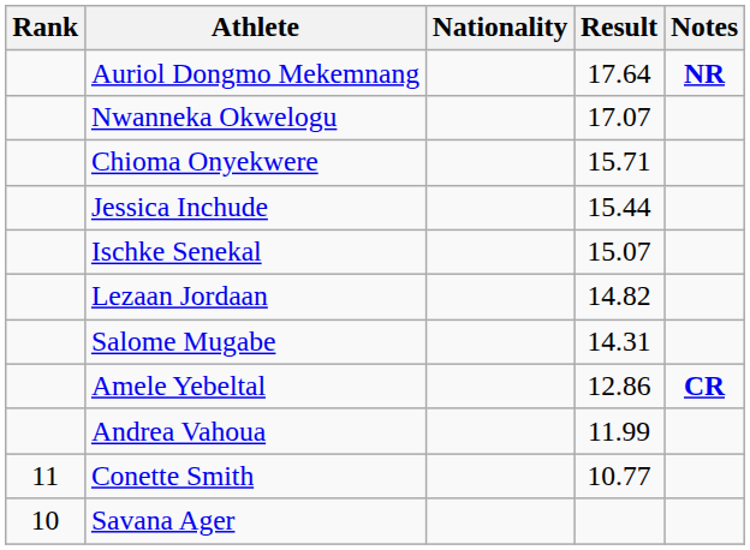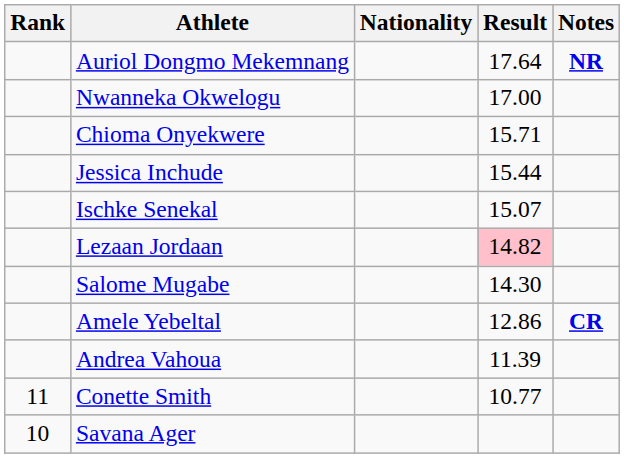 <table class="wikitable sortable" style="text-align:center">
 <tr>
 <th>Rank</th>
 <th>Athlete</th>
 <th>Nationality</th>
 <th>Result</th>
 <th>Notes</th>
 </tr>
 <tr>
 <td></td>
 <td align="left"><a href='#'>Auriol Dongmo Mekemnang</a></td>
 <td align=left></td>
 <td>17.64</td>
 <td><strong><a href='#'>NR</a></strong></td>
 </tr>
 <tr>
 <td></td>
 <td align="left"><a href='#'>Nwanneka Okwelogu</a></td>
 <td align=left></td>
-<td>17.07</td>
+<td>17.00</td>
 <td></td>
 </tr>
 <tr>
 <td></td>
 <td align="left"><a href='#'>Chioma Onyekwere</a></td>
 <td align=left></td>
 <td>15.71</td>
 <td></td>
 </tr>
 <tr>
 <td></td>
 <td align="left"><a href='#'>Jessica Inchude</a></td>
 <td align=left></td>
 <td>15.44</td>
 <td></td>
 </tr>
 <tr>
 <td></td>
 <td align="left"><a href='#'>Ischke Senekal</a></td>
 <td align=left></td>
 <td>15.07</td>
 <td></td>
 </tr>
 <tr>
 <td></td>
 <td align="left"><a href='#'>Lezaan Jordaan</a></td>
 <td align=left></td>
-<td>14.82</td>
+<td style="background: pink;">14.82</td>
 <td></td>
 </tr>
 <tr>
 <td></td>
 <td align="left"><a href='#'>Salome Mugabe</a></td>
 <td align=left></td>
-<td>14.31</td>
+<td>14.30</td>
 <td></td>
 </tr>
 <tr>
 <td></td>
 <td align="left"><a href='#'>Amele Yebeltal</a></td>
 <td align=left></td>
 <td>12.86</td>
 <td><strong><a href='#'>CR</a></strong></td>
 </tr>
 <tr>
 <td></td>
 <td align="left"><a href='#'>Andrea Vahoua</a></td>
 <td align=left></td>
-<td>11.99</td>
+<td>11.39</td>
 <td></td>
 </tr>
 <tr>
 <td>11</td>
 <td align="left"><a href='#'>Conette Smith</a></td>
 <td align=left></td>
 <td>10.77</td>
 <td></td>
 </tr>
 <tr>
 <td>10</td>
 <td align="left"><a href='#'>Savana Ager</a></td>
 <td align=left></td>
 <td></td>
 <td></td>
 </tr>
 </table>
